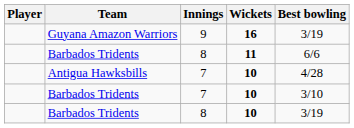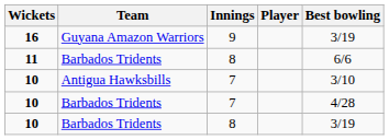 <table class="wikitable" style="text-align: center;">
 <tr>
-<th>Player</th>
+<th>Wickets</th>
 <th>Team</th>
 <th>Innings</th>
-<th>Wickets</th>
+<th>Player</th>
 <th>Best bowling</th>
 </tr>
 <tr>
-<td style="text-align:left"></td>
+<td><strong>16</strong></td>
 <td style="text-align:left"><a href='#'>Guyana Amazon Warriors</a></td>
 <td>9</td>
-<td><strong>16</strong></td>
+<td style="text-align:left"></td>
 <td>3/19</td>
 </tr>
 <tr>
-<td style="text-align:left"></td>
+<td><strong>11</strong></td>
 <td style="text-align:left"><a href='#'>Barbados Tridents</a></td>
 <td>8</td>
-<td><strong>11</strong></td>
+<td style="text-align:left"></td>
 <td>6/6</td>
 </tr>
 <tr>
-<td style="text-align:left"></td>
+<td><strong>10</strong></td>
 <td style="text-align:left"><a href='#'>Antigua Hawksbills</a></td>
 <td>7</td>
+<td style="text-align:left"></td>
+<td>3/10</td>
+</tr>
+<tr>
 <td><strong>10</strong></td>
+<td style="text-align:left"><a href='#'>Barbados Tridents</a></td>
+<td>7</td>
+<td style="text-align:left"></td>
 <td>4/28</td>
 </tr>
 <tr>
-<td style="text-align:left"></td>
-<td style="text-align:left"><a href='#'>Barbados Tridents</a></td>
-<td>7</td>
 <td><strong>10</strong></td>
-<td>3/10</td>
-</tr>
-<tr>
-<td style="text-align:left"></td>
 <td style="text-align:left"><a href='#'>Barbados Tridents</a></td>
 <td>8</td>
-<td><strong>10</strong></td>
+<td style="text-align:left"></td>
 <td>3/19</td>
 </tr>
 </table>
